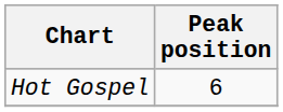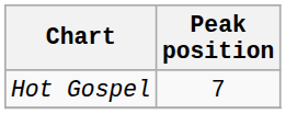 <table class="wikitable">
 <tr>
 <th align="left">Chart</th>
 <th align="center">Peak<br>position</th>
 </tr>
 <tr>
 <td align="left"><em>Hot Gospel</em></td>
-<td align="center">6</td>
+<td align="center">7</td>
 </tr>
 <tr>
 </tr>
 </table>
